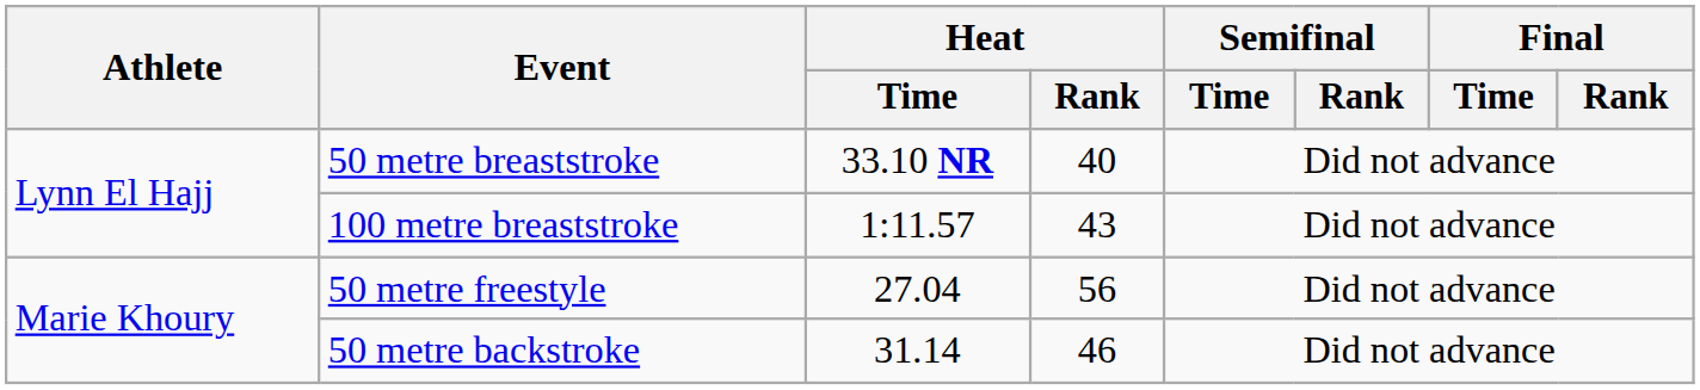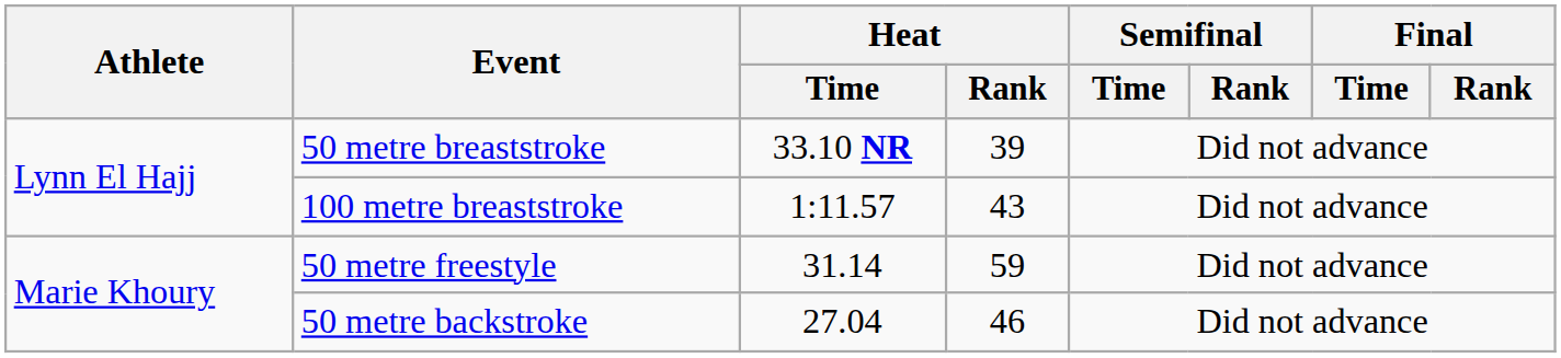 <table class="wikitable" style="text-align:center; font-size:90%; width:50%;">
 <tr>
 <th rowspan="2">Athlete</th>
 <th rowspan="2">Event</th>
 <th colspan="2">Heat</th>
 <th colspan="2">Semifinal</th>
 <th colspan="2">Final</th>
 </tr>
 <tr style="font-size:95%">
 <th>Time</th>
 <th>Rank</th>
 <th>Time</th>
 <th>Rank</th>
 <th>Time</th>
 <th>Rank</th>
 </tr>
 <tr>
 <td align=left rowspan=2><a href='#'>Lynn El Hajj</a></td>
 <td align=left><a href='#'>50 metre breaststroke</a></td>
 <td>33.10 <strong><a href='#'>NR</a></strong></td>
-<td>40</td>
+<td>39</td>
 <td colspan=4>Did not advance</td>
 </tr>
 <tr>
 <td align=left><a href='#'>100 metre breaststroke</a></td>
 <td>1:11.57</td>
 <td>43</td>
 <td colspan=4>Did not advance</td>
 </tr>
 <tr>
 <td align=left rowspan=2><a href='#'>Marie Khoury</a></td>
 <td align=left><a href='#'>50 metre freestyle</a></td>
-<td>27.04</td>
-<td>56</td>
+<td>31.14</td>
+<td>59</td>
 <td colspan=4>Did not advance</td>
 </tr>
 <tr>
 <td align=left><a href='#'>50 metre backstroke</a></td>
-<td>31.14</td>
+<td>27.04</td>
 <td>46</td>
 <td colspan=4>Did not advance</td>
 </tr>
 </table>
